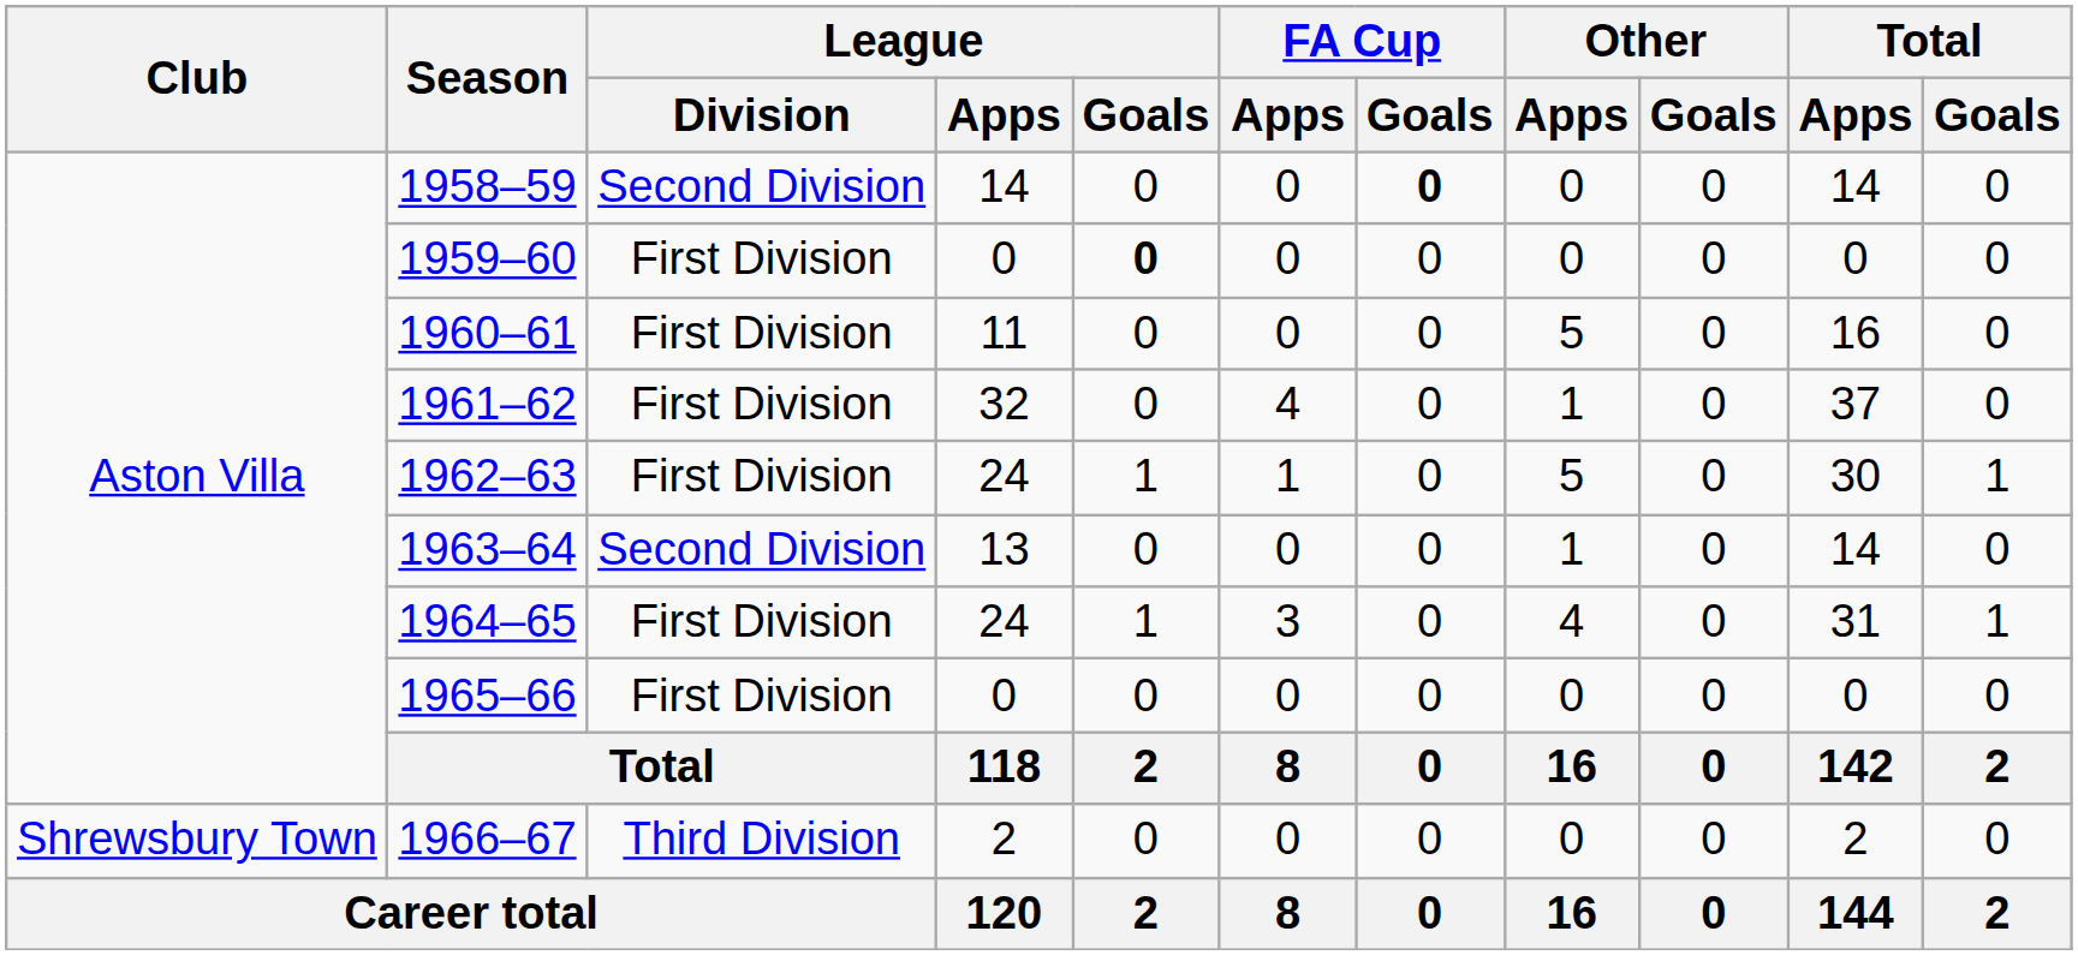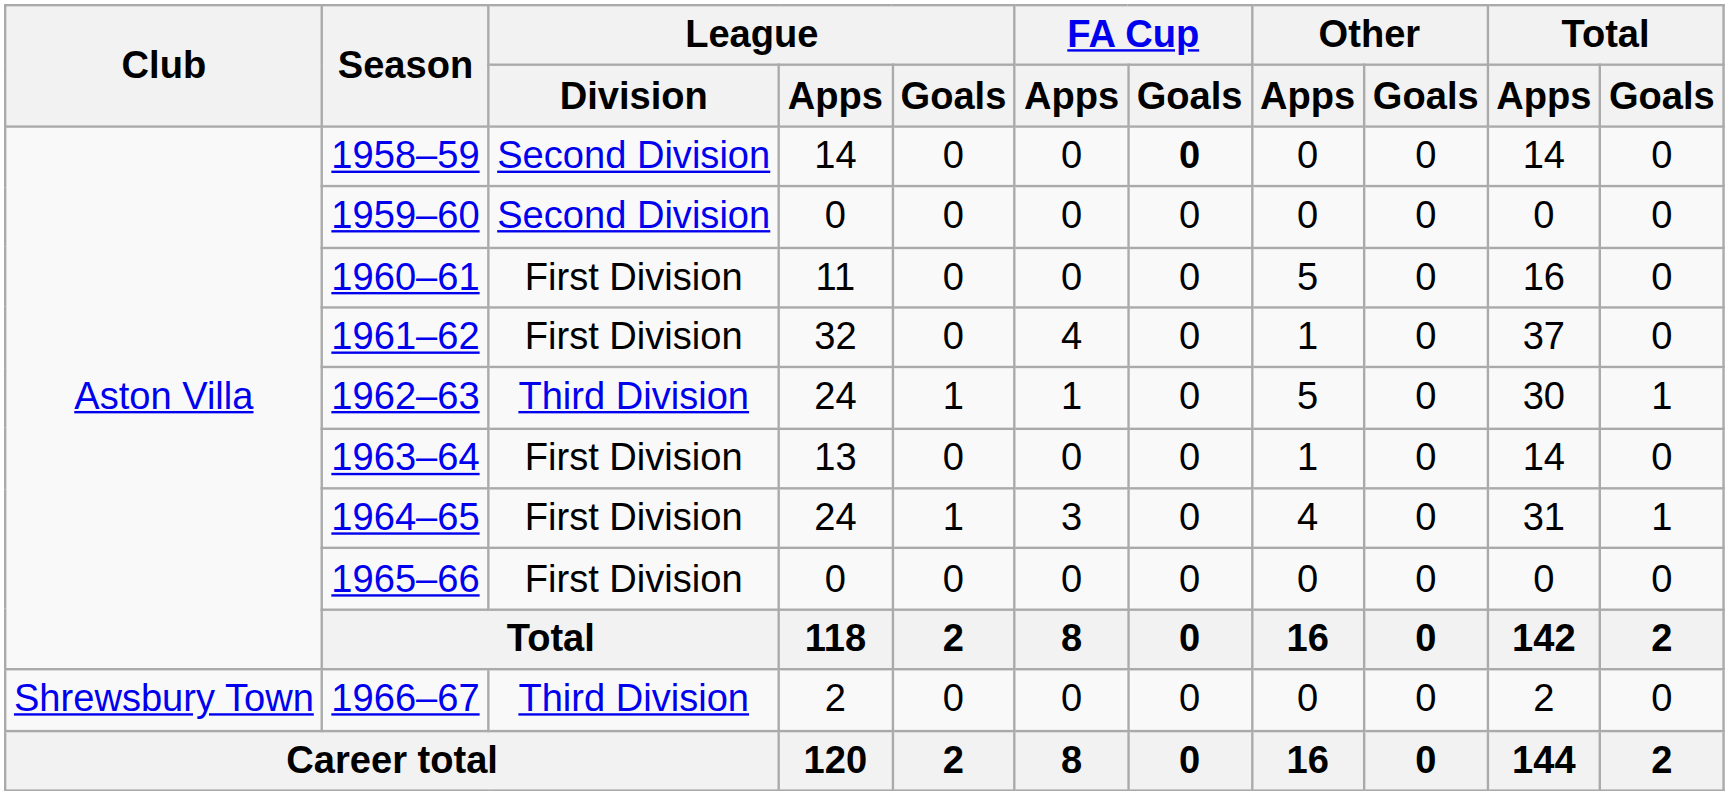 <table class="wikitable" style="text-align: center;">
 <tr>
 <th rowspan="2">Club</th>
 <th rowspan="2">Season</th>
 <th colspan="3">League</th>
 <th colspan="2"><a href='#'>FA Cup</a></th>
 <th colspan="2">Other</th>
 <th colspan="2">Total</th>
 </tr>
 <tr>
 <th>Division</th>
 <th>Apps</th>
 <th>Goals</th>
 <th>Apps</th>
 <th>Goals</th>
 <th>Apps</th>
 <th>Goals</th>
 <th>Apps</th>
 <th>Goals</th>
 </tr>
 <tr>
 <td rowspan="9"><a href='#'>Aston Villa</a></td>
 <td><a href='#'>1958–59</a></td>
 <td><a href='#'>Second Division</a></td>
 <td>14</td>
 <td>0</td>
 <td>0</td>
 <td><strong>0</strong></td>
 <td>0</td>
 <td>0</td>
 <td>14</td>
 <td>0</td>
 </tr>
 <tr>
 <td><a href='#'>1959–60</a></td>
-<td>First Division</td>
+<td><a href='#'>Second Division</a></td>
 <td>0</td>
-<td><strong>0</strong></td>
+<td>0</td>
 <td>0</td>
 <td>0</td>
 <td>0</td>
 <td>0</td>
 <td>0</td>
 <td>0</td>
 </tr>
 <tr>
 <td><a href='#'>1960–61</a></td>
 <td>First Division</td>
 <td>11</td>
 <td>0</td>
 <td>0</td>
 <td>0</td>
 <td>5</td>
 <td>0</td>
 <td>16</td>
 <td>0</td>
 </tr>
 <tr>
 <td><a href='#'>1961–62</a></td>
 <td>First Division</td>
 <td>32</td>
 <td>0</td>
 <td>4</td>
 <td>0</td>
 <td>1</td>
 <td>0</td>
 <td>37</td>
 <td>0</td>
 </tr>
 <tr>
 <td><a href='#'>1962–63</a></td>
-<td>First Division</td>
+<td><a href='#'>Third Division</a></td>
 <td>24</td>
 <td>1</td>
 <td>1</td>
 <td>0</td>
 <td>5</td>
 <td>0</td>
 <td>30</td>
 <td>1</td>
 </tr>
 <tr>
 <td><a href='#'>1963–64</a></td>
-<td><a href='#'>Second Division</a></td>
+<td>First Division</td>
 <td>13</td>
 <td>0</td>
 <td>0</td>
 <td>0</td>
 <td>1</td>
 <td>0</td>
 <td>14</td>
 <td>0</td>
 </tr>
 <tr>
 <td><a href='#'>1964–65</a></td>
 <td>First Division</td>
 <td>24</td>
 <td>1</td>
 <td>3</td>
 <td>0</td>
 <td>4</td>
 <td>0</td>
 <td>31</td>
 <td>1</td>
 </tr>
 <tr>
 <td><a href='#'>1965–66</a></td>
 <td>First Division</td>
 <td>0</td>
 <td>0</td>
 <td>0</td>
 <td>0</td>
 <td>0</td>
 <td>0</td>
 <td>0</td>
 <td>0</td>
 </tr>
 <tr>
 <th colspan="2">Total</th>
 <th>118</th>
 <th>2</th>
 <th>8</th>
 <th>0</th>
 <th>16</th>
 <th>0</th>
 <th>142</th>
 <th>2</th>
 </tr>
 <tr>
 <td><a href='#'>Shrewsbury Town</a></td>
 <td><a href='#'>1966–67</a></td>
 <td><a href='#'>Third Division</a></td>
 <td>2</td>
 <td>0</td>
 <td>0</td>
 <td>0</td>
 <td>0</td>
 <td>0</td>
 <td>2</td>
 <td>0</td>
 </tr>
 <tr>
 <th colspan="3">Career total</th>
 <th>120</th>
 <th>2</th>
 <th>8</th>
 <th>0</th>
 <th>16</th>
 <th>0</th>
 <th>144</th>
 <th>2</th>
 </tr>
 </table>
